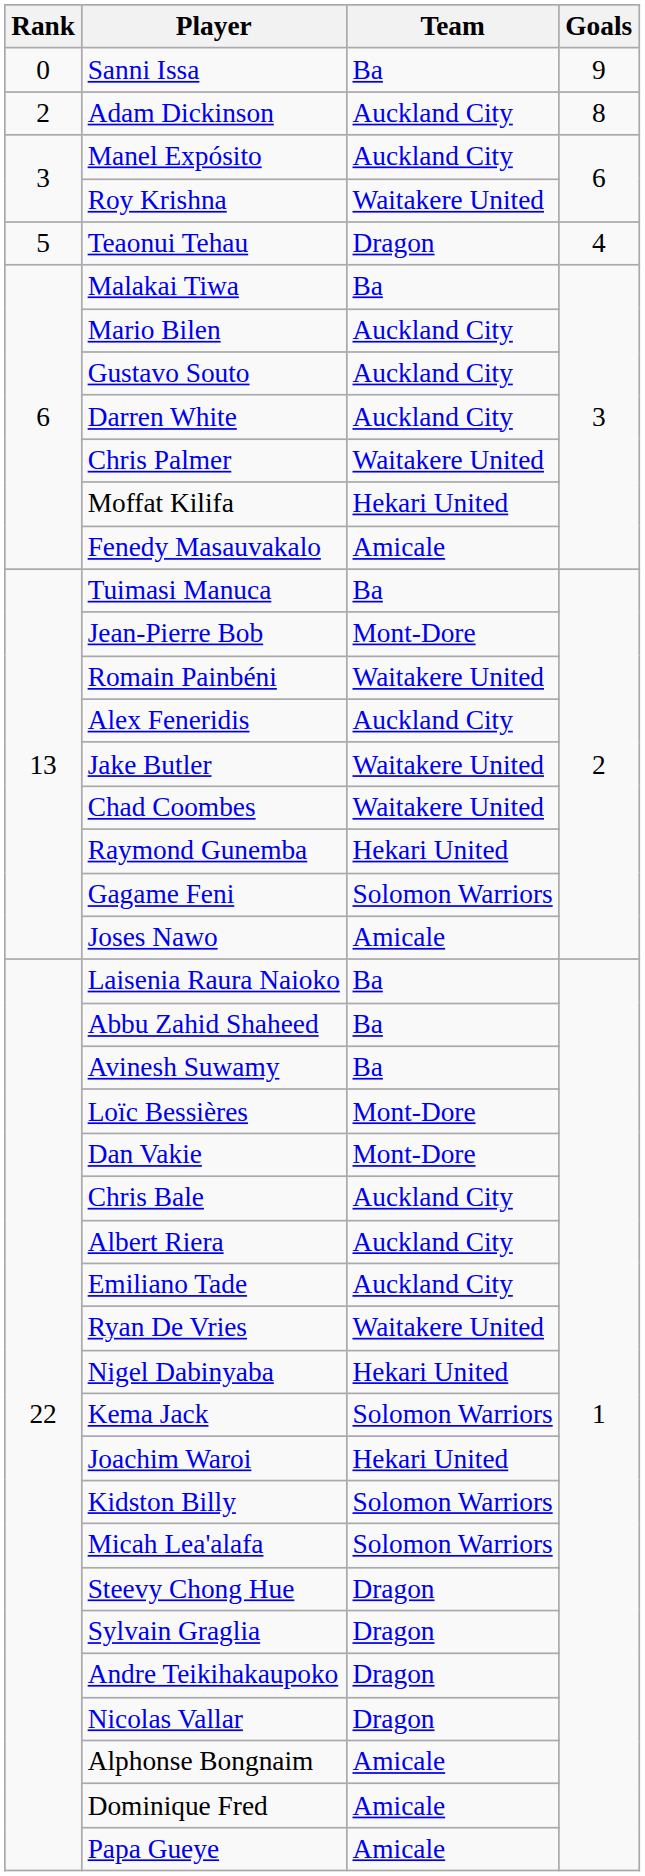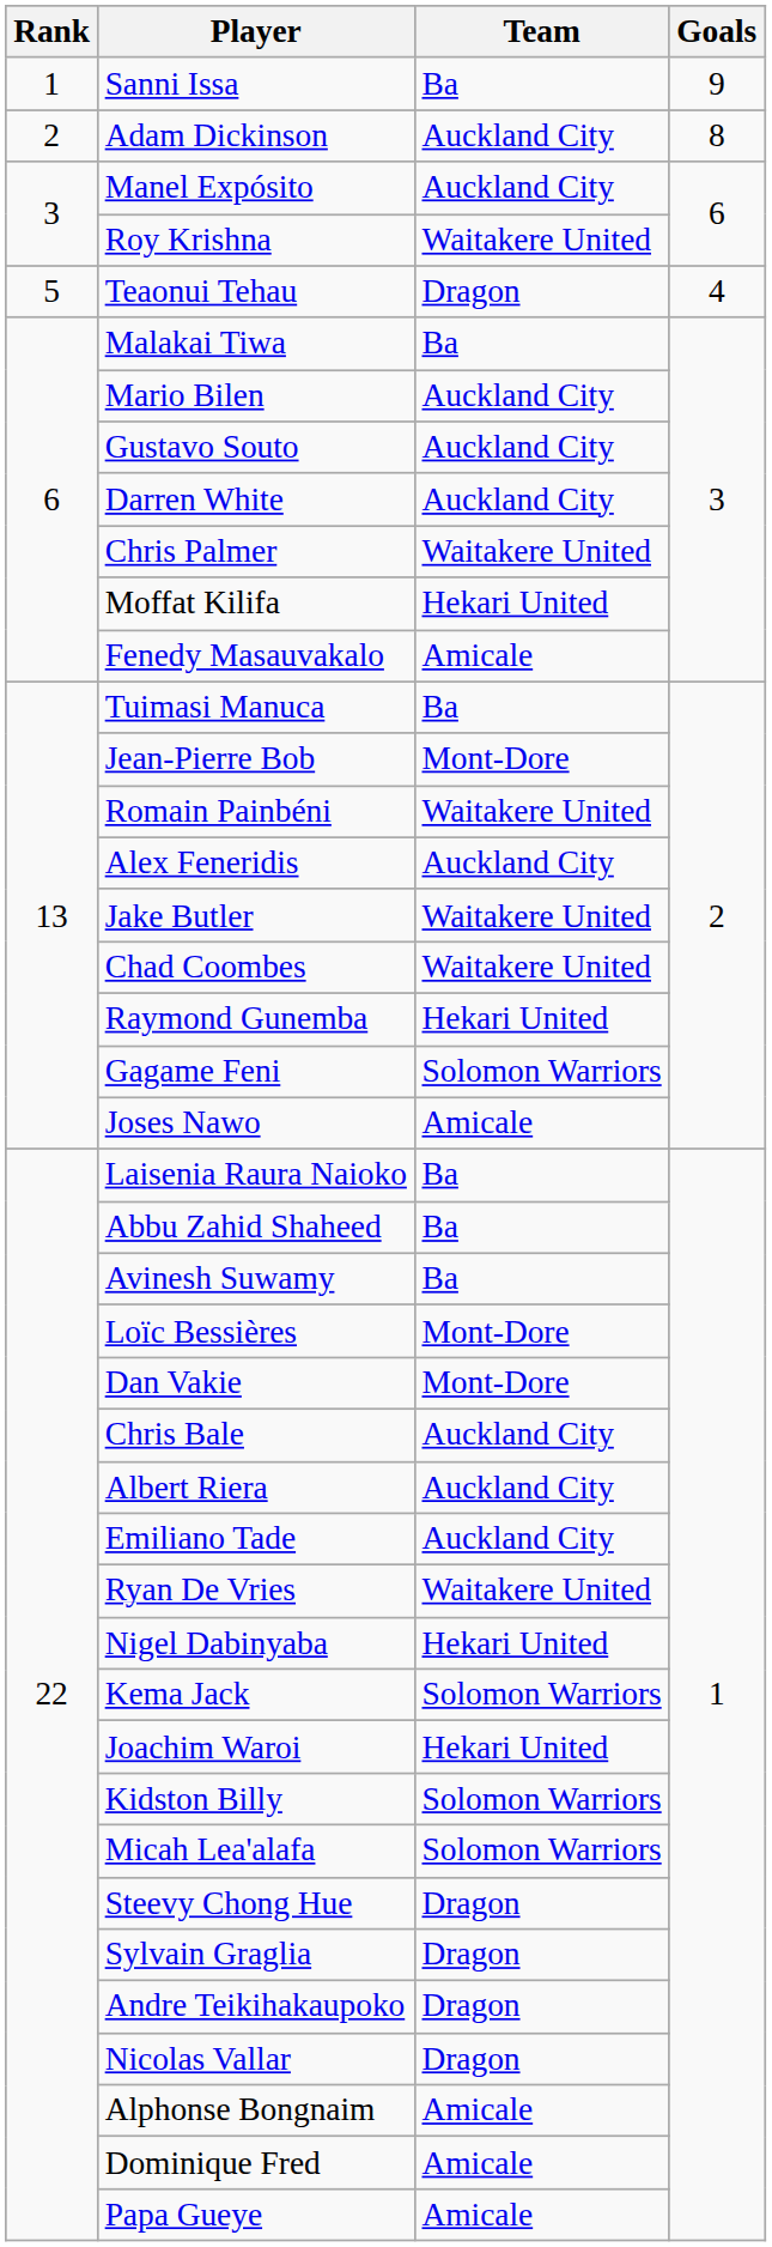 <table class="wikitable">
 <tr>
 <th>Rank</th>
 <th>Player</th>
 <th>Team</th>
 <th>Goals</th>
 </tr>
 <tr>
-<td align=center>0</td>
+<td align=center>1</td>
 <td> <a href='#'>Sanni Issa</a></td>
 <td> <a href='#'>Ba</a></td>
 <td align=center>9</td>
 </tr>
 <tr>
 <td align=center>2</td>
 <td> <a href='#'>Adam Dickinson</a></td>
 <td> <a href='#'>Auckland City</a></td>
 <td align=center>8</td>
 </tr>
 <tr>
 <td align=center rowspan=2>3</td>
 <td> <a href='#'>Manel Expósito</a></td>
 <td> <a href='#'>Auckland City</a></td>
 <td align=center rowspan=2>6</td>
 </tr>
 <tr>
 <td> <a href='#'>Roy Krishna</a></td>
 <td> <a href='#'>Waitakere United</a></td>
 </tr>
 <tr>
 <td align=center>5</td>
 <td> <a href='#'>Teaonui Tehau</a></td>
 <td> <a href='#'>Dragon</a></td>
 <td align=center>4</td>
 </tr>
 <tr>
 <td align=center rowspan=7>6</td>
 <td> <a href='#'>Malakai Tiwa</a></td>
 <td> <a href='#'>Ba</a></td>
 <td align=center rowspan=7>3</td>
 </tr>
 <tr>
 <td> <a href='#'>Mario Bilen</a></td>
 <td> <a href='#'>Auckland City</a></td>
 </tr>
 <tr>
 <td> <a href='#'>Gustavo Souto</a></td>
 <td> <a href='#'>Auckland City</a></td>
 </tr>
 <tr>
 <td> <a href='#'>Darren White</a></td>
 <td> <a href='#'>Auckland City</a></td>
 </tr>
 <tr>
 <td> <a href='#'>Chris Palmer</a></td>
 <td> <a href='#'>Waitakere United</a></td>
 </tr>
 <tr>
 <td> Moffat Kilifa</td>
 <td> <a href='#'>Hekari United</a></td>
 </tr>
 <tr>
 <td> <a href='#'>Fenedy Masauvakalo</a></td>
 <td> <a href='#'>Amicale</a></td>
 </tr>
 <tr>
 <td align=center rowspan=9>13</td>
 <td> <a href='#'>Tuimasi Manuca</a></td>
 <td> <a href='#'>Ba</a></td>
 <td align=center rowspan=9>2</td>
 </tr>
 <tr>
 <td> <a href='#'>Jean-Pierre Bob</a></td>
 <td> <a href='#'>Mont-Dore</a></td>
 </tr>
 <tr>
 <td> <a href='#'>Romain Painbéni</a></td>
 <td> <a href='#'>Waitakere United</a></td>
 </tr>
 <tr>
 <td> <a href='#'>Alex Feneridis</a></td>
 <td> <a href='#'>Auckland City</a></td>
 </tr>
 <tr>
 <td> <a href='#'>Jake Butler</a></td>
 <td> <a href='#'>Waitakere United</a></td>
 </tr>
 <tr>
 <td> <a href='#'>Chad Coombes</a></td>
 <td> <a href='#'>Waitakere United</a></td>
 </tr>
 <tr>
 <td> <a href='#'>Raymond Gunemba</a></td>
 <td> <a href='#'>Hekari United</a></td>
 </tr>
 <tr>
 <td> <a href='#'>Gagame Feni</a></td>
 <td> <a href='#'>Solomon Warriors</a></td>
 </tr>
 <tr>
 <td> <a href='#'>Joses Nawo</a></td>
 <td> <a href='#'>Amicale</a></td>
 </tr>
 <tr>
 <td align=center rowspan=21>22</td>
 <td> <a href='#'>Laisenia Raura Naioko</a></td>
 <td> <a href='#'>Ba</a></td>
 <td align=center rowspan=21>1</td>
 </tr>
 <tr>
 <td> <a href='#'>Abbu Zahid Shaheed</a></td>
 <td> <a href='#'>Ba</a></td>
 </tr>
 <tr>
 <td> <a href='#'>Avinesh Suwamy</a></td>
 <td> <a href='#'>Ba</a></td>
 </tr>
 <tr>
 <td> <a href='#'>Loïc Bessières</a></td>
 <td> <a href='#'>Mont-Dore</a></td>
 </tr>
 <tr>
 <td> <a href='#'>Dan Vakie</a></td>
 <td> <a href='#'>Mont-Dore</a></td>
 </tr>
 <tr>
 <td> <a href='#'>Chris Bale</a></td>
 <td> <a href='#'>Auckland City</a></td>
 </tr>
 <tr>
 <td> <a href='#'>Albert Riera</a></td>
 <td> <a href='#'>Auckland City</a></td>
 </tr>
 <tr>
 <td> <a href='#'>Emiliano Tade</a></td>
 <td> <a href='#'>Auckland City</a></td>
 </tr>
 <tr>
 <td> <a href='#'>Ryan De Vries</a></td>
 <td> <a href='#'>Waitakere United</a></td>
 </tr>
 <tr>
 <td> <a href='#'>Nigel Dabinyaba</a></td>
 <td> <a href='#'>Hekari United</a></td>
 </tr>
 <tr>
 <td> <a href='#'>Kema Jack</a></td>
 <td> <a href='#'>Solomon Warriors</a></td>
 </tr>
 <tr>
 <td> <a href='#'>Joachim Waroi</a></td>
 <td> <a href='#'>Hekari United</a></td>
 </tr>
 <tr>
 <td> <a href='#'>Kidston Billy</a></td>
 <td> <a href='#'>Solomon Warriors</a></td>
 </tr>
 <tr>
 <td> <a href='#'>Micah Lea'alafa</a></td>
 <td> <a href='#'>Solomon Warriors</a></td>
 </tr>
 <tr>
 <td> <a href='#'>Steevy Chong Hue</a></td>
 <td> <a href='#'>Dragon</a></td>
 </tr>
 <tr>
 <td> <a href='#'>Sylvain Graglia</a></td>
 <td> <a href='#'>Dragon</a></td>
 </tr>
 <tr>
 <td> <a href='#'>Andre Teikihakaupoko</a></td>
 <td> <a href='#'>Dragon</a></td>
 </tr>
 <tr>
 <td> <a href='#'>Nicolas Vallar</a></td>
 <td> <a href='#'>Dragon</a></td>
 </tr>
 <tr>
 <td> Alphonse Bongnaim</td>
 <td> <a href='#'>Amicale</a></td>
 </tr>
 <tr>
 <td> Dominique Fred</td>
 <td> <a href='#'>Amicale</a></td>
 </tr>
 <tr>
 <td> <a href='#'>Papa Gueye</a></td>
 <td> <a href='#'>Amicale</a></td>
 </tr>
 </table>
